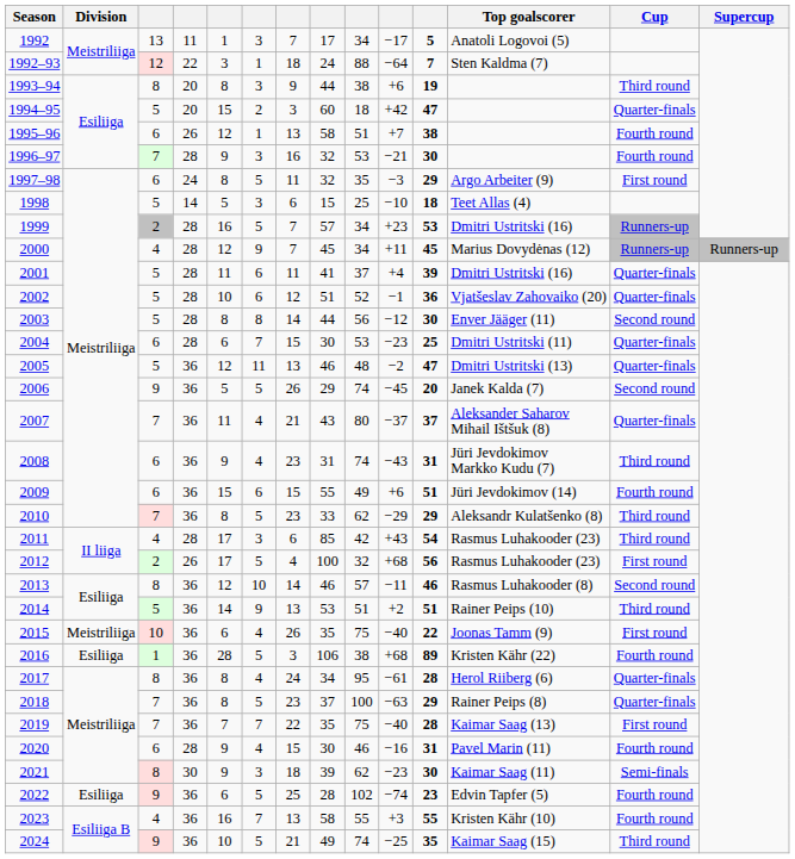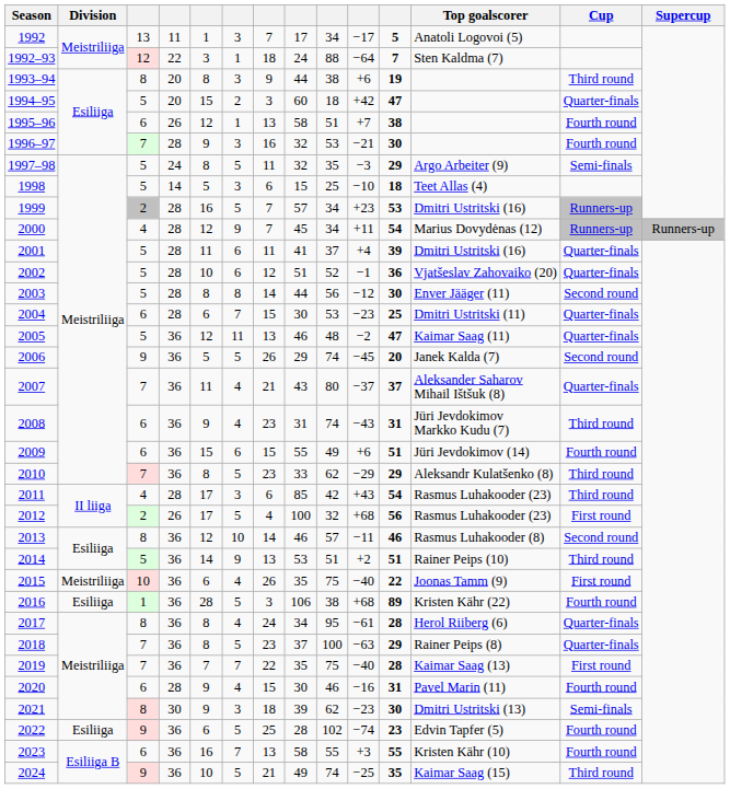 <table class="wikitable collapsible collapsed">
 <tr>
 <th>Season</th>
 <th>Division</th>
 <th width=30px></th>
 <th width=30px></th>
 <th width=30px></th>
 <th width=30px></th>
 <th width=30px></th>
 <th width=30px></th>
 <th width=30px></th>
 <th width=30px></th>
 <th width=30px></th>
 <th>Top goalscorer</th>
 <th width=90px><a href='#'>Cup</a></th>
 <th width=90px><a href='#'>Supercup</a></th>
 </tr>
 <tr align=center>
 <td><a href='#'>1992</a></td>
 <td rowspan=2><a href='#'>Meistriliiga</a></td>
 <td>13</td>
 <td>11</td>
 <td>1</td>
 <td>3</td>
 <td>7</td>
 <td>17</td>
 <td>34</td>
 <td>−17</td>
 <td><strong>5</strong></td>
 <td align="left"> Anatoli Logovoi (5)</td>
 <td></td>
 <td rowspan=9></td>
 </tr>
 <tr align=center>
 <td><a href='#'>1992–93</a></td>
 <td bgcolor=#FFDDDD>12</td>
 <td>22</td>
 <td>3</td>
 <td>1</td>
 <td>18</td>
 <td>24</td>
 <td>88</td>
 <td>−64</td>
 <td><strong>7</strong></td>
 <td align="left"> Sten Kaldma (7)</td>
 <td></td>
 </tr>
 <tr align=center>
 <td><a href='#'>1993–94</a></td>
 <td rowspan=4><a href='#'>Esiliiga</a></td>
 <td>8</td>
 <td>20</td>
 <td>8</td>
 <td>3</td>
 <td>9</td>
 <td>44</td>
 <td>38</td>
 <td>+6</td>
 <td><strong>19</strong></td>
 <td align="left"></td>
 <td><a href='#'>Third round</a></td>
 </tr>
 <tr align=center>
 <td><a href='#'>1994–95</a></td>
 <td>5</td>
 <td>20</td>
 <td>15</td>
 <td>2</td>
 <td>3</td>
 <td>60</td>
 <td>18</td>
 <td>+42</td>
 <td><strong>47</strong></td>
 <td align="left"></td>
 <td><a href='#'>Quarter-finals</a></td>
 </tr>
 <tr align=center>
 <td><a href='#'>1995–96</a></td>
 <td>6</td>
 <td>26</td>
 <td>12</td>
 <td>1</td>
 <td>13</td>
 <td>58</td>
 <td>51</td>
 <td>+7</td>
 <td><strong>38</strong></td>
 <td align="left"></td>
 <td><a href='#'>Fourth round</a></td>
 </tr>
 <tr align=center>
 <td><a href='#'>1996–97</a></td>
 <td bgcolor=#DDFFDD>7</td>
 <td>28</td>
 <td>9</td>
 <td>3</td>
 <td>16</td>
 <td>32</td>
 <td>53</td>
 <td>−21</td>
 <td><strong>30</strong></td>
 <td align="left"></td>
 <td><a href='#'>Fourth round</a></td>
 </tr>
 <tr align=center>
 <td><a href='#'>1997–98</a></td>
 <td rowspan=14>Meistriliiga</td>
-<td>6</td>
+<td>5</td>
 <td>24</td>
 <td>8</td>
 <td>5</td>
 <td>11</td>
 <td>32</td>
 <td>35</td>
 <td>−3</td>
 <td><strong>29</strong></td>
 <td align="left"> <a href='#'>Argo Arbeiter</a> (9)</td>
-<td><a href='#'>First round</a></td>
+<td><a href='#'>Semi-finals</a></td>
 </tr>
 <tr align=center>
 <td><a href='#'>1998</a></td>
 <td>5</td>
 <td>14</td>
 <td>5</td>
 <td>3</td>
 <td>6</td>
 <td>15</td>
 <td>25</td>
 <td>−10</td>
 <td><strong>18</strong></td>
 <td align="left"> <a href='#'>Teet Allas</a> (4)</td>
 <td></td>
 </tr>
 <tr align=center>
 <td><a href='#'>1999</a></td>
 <td bgcolor=silver>2</td>
 <td>28</td>
 <td>16</td>
 <td>5</td>
 <td>7</td>
 <td>57</td>
 <td>34</td>
 <td>+23</td>
 <td><strong>53</strong></td>
 <td align="left"> <a href='#'>Dmitri Ustritski</a> (16)</td>
 <td bgcolor=silver><a href='#'>Runners-up</a></td>
 </tr>
 <tr align=center>
 <td><a href='#'>2000</a></td>
 <td>4</td>
 <td>28</td>
 <td>12</td>
 <td>9</td>
 <td>7</td>
 <td>45</td>
 <td>34</td>
 <td>+11</td>
-<td><strong>45</strong></td>
+<td><strong>54</strong></td>
 <td align=left> Marius Dovydėnas (12)</td>
 <td bgcolor=silver><a href='#'>Runners-up</a></td>
 <td bgcolor="silver">Runners-up</td>
 </tr>
 <tr align=center>
 <td><a href='#'>2001</a></td>
 <td>5</td>
 <td>28</td>
 <td>11</td>
 <td>6</td>
 <td>11</td>
 <td>41</td>
 <td>37</td>
 <td>+4</td>
 <td><strong>39</strong></td>
 <td align=left> <a href='#'>Dmitri Ustritski</a> (16)</td>
 <td><a href='#'>Quarter-finals</a></td>
 <td rowspan="24"></td>
 </tr>
 <tr align=center>
 <td><a href='#'>2002</a></td>
 <td>5</td>
 <td>28</td>
 <td>10</td>
 <td>6</td>
 <td>12</td>
 <td>51</td>
 <td>52</td>
 <td>−1</td>
 <td><strong>36</strong></td>
 <td align=left> <a href='#'>Vjatšeslav Zahovaiko</a> (20)</td>
 <td><a href='#'>Quarter-finals</a></td>
 </tr>
 <tr align=center>
 <td><a href='#'>2003</a></td>
 <td>5</td>
 <td>28</td>
 <td>8</td>
 <td>8</td>
 <td>14</td>
 <td>44</td>
 <td>56</td>
 <td>−12</td>
 <td><strong>30</strong></td>
 <td align=left> <a href='#'>Enver Jääger</a> (11)</td>
 <td><a href='#'>Second round</a></td>
 </tr>
 <tr align=center>
 <td><a href='#'>2004</a></td>
 <td>6</td>
 <td>28</td>
 <td>6</td>
 <td>7</td>
 <td>15</td>
 <td>30</td>
 <td>53</td>
 <td>−23</td>
 <td><strong>25</strong></td>
 <td align=left> <a href='#'>Dmitri Ustritski</a> (11)</td>
 <td><a href='#'>Quarter-finals</a></td>
 </tr>
 <tr align=center>
 <td><a href='#'>2005</a></td>
 <td>5</td>
 <td>36</td>
 <td>12</td>
 <td>11</td>
 <td>13</td>
 <td>46</td>
 <td>48</td>
 <td>−2</td>
 <td><strong>47</strong></td>
-<td align=left> <a href='#'>Dmitri Ustritski</a> (13)</td>
+<td align="left"> <a href='#'>Kaimar Saag</a> (11)</td>
 <td><a href='#'>Quarter-finals</a></td>
 </tr>
 <tr align=center>
 <td><a href='#'>2006</a></td>
 <td>9</td>
 <td>36</td>
 <td>5</td>
 <td>5</td>
 <td>26</td>
 <td>29</td>
 <td>74</td>
 <td>−45</td>
 <td><strong>20</strong></td>
 <td align=left> Janek Kalda (7)</td>
 <td><a href='#'>Second round</a></td>
 </tr>
 <tr align=center>
 <td><a href='#'>2007</a></td>
 <td>7</td>
 <td>36</td>
 <td>11</td>
 <td>4</td>
 <td>21</td>
 <td>43</td>
 <td>80</td>
 <td>−37</td>
 <td><strong>37</strong></td>
 <td align=left> <a href='#'>Aleksander Saharov</a><br> Mihail Ištšuk (8)</td>
 <td><a href='#'>Quarter-finals</a></td>
 </tr>
 <tr align=center>
 <td><a href='#'>2008</a></td>
 <td>6</td>
 <td>36</td>
 <td>9</td>
 <td>4</td>
 <td>23</td>
 <td>31</td>
 <td>74</td>
 <td>−43</td>
 <td><strong>31</strong></td>
 <td align=left> Jüri Jevdokimov<br> Markko Kudu (7)</td>
 <td><a href='#'>Third round</a></td>
 </tr>
 <tr align=center>
 <td><a href='#'>2009</a></td>
 <td>6</td>
 <td>36</td>
 <td>15</td>
 <td>6</td>
 <td>15</td>
 <td>55</td>
 <td>49</td>
 <td>+6</td>
 <td><strong>51</strong></td>
 <td align=left> Jüri Jevdokimov (14)</td>
 <td><a href='#'>Fourth round</a></td>
 </tr>
 <tr align=center>
 <td><a href='#'>2010</a></td>
 <td bgcolor=#FFDDDD>7</td>
 <td>36</td>
 <td>8</td>
 <td>5</td>
 <td>23</td>
 <td>33</td>
 <td>62</td>
 <td>−29</td>
 <td><strong>29</strong></td>
 <td align=left> Aleksandr Kulatšenko (8)</td>
 <td><a href='#'>Third round</a></td>
 </tr>
 <tr align=center>
 <td><a href='#'>2011</a></td>
 <td rowspan=2><a href='#'>II liiga</a></td>
 <td>4</td>
 <td>28</td>
 <td>17</td>
 <td>3</td>
 <td>6</td>
 <td>85</td>
 <td>42</td>
 <td>+43</td>
 <td><strong>54</strong></td>
 <td align=left> Rasmus Luhakooder (23)</td>
 <td><a href='#'>Third round</a></td>
 </tr>
 <tr align=center>
 <td><a href='#'>2012</a></td>
 <td bgcolor=#DDFFDD>2</td>
 <td>26</td>
 <td>17</td>
 <td>5</td>
 <td>4</td>
 <td>100</td>
 <td>32</td>
 <td>+68</td>
 <td><strong>56</strong></td>
 <td align=left> Rasmus Luhakooder (23)</td>
 <td><a href='#'>First round</a></td>
 </tr>
 <tr align=center>
 <td><a href='#'>2013</a></td>
 <td rowspan=2>Esiliiga</td>
 <td>8</td>
 <td>36</td>
 <td>12</td>
 <td>10</td>
 <td>14</td>
 <td>46</td>
 <td>57</td>
 <td>−11</td>
 <td><strong>46</strong></td>
 <td align=left> Rasmus Luhakooder (8)</td>
 <td><a href='#'>Second round</a></td>
 </tr>
 <tr align=center>
 <td><a href='#'>2014</a></td>
 <td bgcolor=#DDFFDD>5</td>
 <td>36</td>
 <td>14</td>
 <td>9</td>
 <td>13</td>
 <td>53</td>
 <td>51</td>
 <td>+2</td>
 <td><strong>51</strong></td>
 <td align="left"> Rainer Peips (10)</td>
 <td><a href='#'>Third round</a></td>
 </tr>
 <tr align=center>
 <td><a href='#'>2015</a></td>
 <td>Meistriliiga</td>
 <td bgcolor=#FFDDDD>10</td>
 <td>36</td>
 <td>6</td>
 <td>4</td>
 <td>26</td>
 <td>35</td>
 <td>75</td>
 <td>−40</td>
 <td><strong>22</strong></td>
 <td align="left"> <a href='#'>Joonas Tamm</a> (9)</td>
 <td><a href='#'>First round</a></td>
 </tr>
 <tr align=center>
 <td><a href='#'>2016</a></td>
 <td>Esiliiga</td>
 <td bgcolor=#DDFFDD>1</td>
 <td>36</td>
 <td>28</td>
 <td>5</td>
 <td>3</td>
 <td>106</td>
 <td>38</td>
 <td>+68</td>
 <td><strong>89</strong></td>
 <td align="left"> Kristen Kähr (22)</td>
 <td><a href='#'>Fourth round</a></td>
 </tr>
 <tr align=center>
 <td><a href='#'>2017</a></td>
 <td rowspan=5>Meistriliiga</td>
 <td>8</td>
 <td>36</td>
 <td>8</td>
 <td>4</td>
 <td>24</td>
 <td>34</td>
 <td>95</td>
 <td>−61</td>
 <td><strong>28</strong></td>
 <td align="left"> <a href='#'>Herol Riiberg</a> (6)</td>
 <td><a href='#'>Quarter-finals</a></td>
 </tr>
 <tr align=center>
 <td><a href='#'>2018</a></td>
 <td>7</td>
 <td>36</td>
 <td>8</td>
 <td>5</td>
 <td>23</td>
 <td>37</td>
 <td>100</td>
 <td>−63</td>
 <td><strong>29</strong></td>
 <td align="left"> Rainer Peips (8)</td>
 <td><a href='#'>Quarter-finals</a></td>
 </tr>
 <tr align=center>
 <td><a href='#'>2019</a></td>
 <td>7</td>
 <td>36</td>
 <td>7</td>
 <td>7</td>
 <td>22</td>
 <td>35</td>
 <td>75</td>
 <td>−40</td>
 <td><strong>28</strong></td>
 <td align="left"> <a href='#'>Kaimar Saag</a> (13)</td>
 <td><a href='#'>First round</a></td>
 </tr>
 <tr align=center>
 <td><a href='#'>2020</a></td>
 <td>6</td>
 <td>28</td>
 <td>9</td>
 <td>4</td>
 <td>15</td>
 <td>30</td>
 <td>46</td>
 <td>−16</td>
 <td><strong>31</strong></td>
 <td align="left"> <a href='#'>Pavel Marin</a> (11)</td>
 <td><a href='#'>Fourth round</a></td>
 </tr>
 <tr align=center>
 <td><a href='#'>2021</a></td>
 <td bgcolor=#FFDDDD>8</td>
 <td>30</td>
 <td>9</td>
 <td>3</td>
 <td>18</td>
 <td>39</td>
 <td>62</td>
 <td>−23</td>
 <td><strong>30</strong></td>
-<td align="left"> <a href='#'>Kaimar Saag</a> (11)</td>
+<td align=left> <a href='#'>Dmitri Ustritski</a> (13)</td>
 <td><a href='#'>Semi-finals</a></td>
 </tr>
 <tr align=center>
 <td><a href='#'>2022</a></td>
 <td>Esiliiga</td>
 <td bgcolor=#FFDDDD>9</td>
 <td>36</td>
 <td>6</td>
 <td>5</td>
 <td>25</td>
 <td>28</td>
 <td>102</td>
 <td>−74</td>
 <td><strong>23</strong></td>
 <td align="left"> Edvin Tapfer (5)</td>
 <td><a href='#'>Fourth round</a></td>
 </tr>
 <tr align=center>
 <td><a href='#'>2023</a></td>
 <td rowspan="2"><a href='#'>Esiliiga B</a></td>
-<td>4</td>
+<td>6</td>
 <td>36</td>
 <td>16</td>
 <td>7</td>
 <td>13</td>
 <td>58</td>
 <td>55</td>
 <td>+3</td>
 <td><strong>55</strong></td>
 <td align="left"> Kristen Kähr (10)</td>
 <td><a href='#'>Fourth round</a></td>
 </tr>
 <tr align=center>
 <td><a href='#'>2024</a></td>
 <td bgcolor=#FFDDDD>9</td>
 <td>36</td>
 <td>10</td>
 <td>5</td>
 <td>21</td>
 <td>49</td>
 <td>74</td>
 <td>−25</td>
 <td><strong>35</strong></td>
 <td align="left"> <a href='#'>Kaimar Saag</a> (15)</td>
 <td><a href='#'>Third round</a></td>
 </tr>
 </table>
